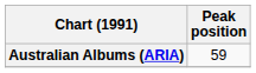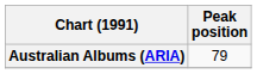 <table class="wikitable sortable plainrowheaders" style="text-align:center">
 <tr>
 <th scope="col">Chart (1991)</th>
 <th scope="col">Peak<br>position</th>
 </tr>
 <tr>
 <th scope="row">Australian Albums (<a href='#'>ARIA</a>)</th>
-<td>59</td>
+<td>79</td>
 </tr>
 <tr>
 </tr>
 </table>
